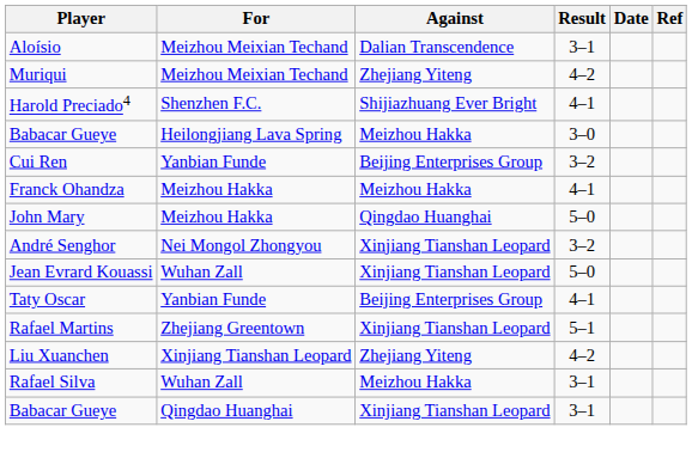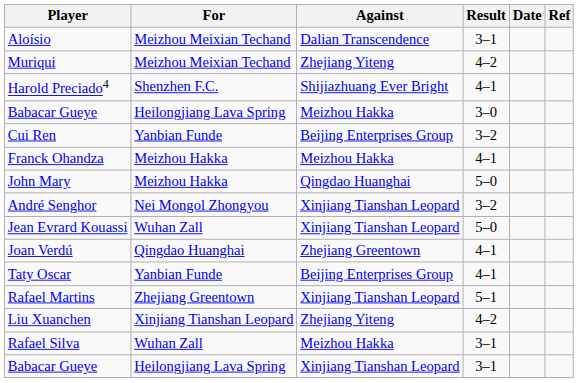 <table class="wikitable">
 <tr>
 <th>Player</th>
 <th>For</th>
 <th>Against</th>
 <th style="text-align:center">Result</th>
 <th>Date</th>
 <th>Ref</th>
 </tr>
 <tr>
 <td> <a href='#'>Aloísio</a></td>
 <td><a href='#'>Meizhou Meixian Techand</a></td>
 <td><a href='#'>Dalian Transcendence</a></td>
 <td align="center">3–1</td>
 <td></td>
 <td></td>
 </tr>
 <tr>
 <td> <a href='#'>Muriqui</a></td>
 <td><a href='#'>Meizhou Meixian Techand</a></td>
 <td><a href='#'>Zhejiang Yiteng</a></td>
 <td align="center">4–2</td>
 <td></td>
 <td></td>
 </tr>
 <tr>
 <td> <a href='#'>Harold Preciado</a><sup>4</sup></td>
 <td><a href='#'>Shenzhen F.C.</a></td>
 <td><a href='#'>Shijiazhuang Ever Bright</a></td>
 <td align="center">4–1</td>
 <td></td>
 <td></td>
 </tr>
 <tr>
 <td> <a href='#'>Babacar Gueye</a></td>
 <td><a href='#'>Heilongjiang Lava Spring</a></td>
 <td><a href='#'>Meizhou Hakka</a></td>
 <td align="center">3–0</td>
 <td></td>
 <td></td>
 </tr>
 <tr>
 <td> <a href='#'>Cui Ren</a></td>
 <td><a href='#'>Yanbian Funde</a></td>
 <td><a href='#'>Beijing Enterprises Group</a></td>
 <td align="center">3–2</td>
 <td></td>
 <td></td>
 </tr>
 <tr>
 <td> <a href='#'>Franck Ohandza</a></td>
 <td><a href='#'>Meizhou Hakka</a></td>
 <td><a href='#'>Meizhou Hakka</a></td>
 <td align="center">4–1</td>
 <td></td>
 <td></td>
 </tr>
 <tr>
 <td> <a href='#'>John Mary</a></td>
 <td><a href='#'>Meizhou Hakka</a></td>
 <td><a href='#'>Qingdao Huanghai</a></td>
 <td align="center">5–0</td>
 <td></td>
 <td></td>
 </tr>
 <tr>
 <td> <a href='#'>André Senghor</a></td>
 <td><a href='#'>Nei Mongol Zhongyou</a></td>
 <td><a href='#'>Xinjiang Tianshan Leopard</a></td>
 <td align="center">3–2</td>
 <td></td>
 <td></td>
 </tr>
 <tr>
 <td> <a href='#'>Jean Evrard Kouassi</a></td>
 <td><a href='#'>Wuhan Zall</a></td>
 <td><a href='#'>Xinjiang Tianshan Leopard</a></td>
 <td align="center">5–0</td>
 <td></td>
 <td></td>
 </tr>
 <tr>
+<td> <a href='#'>Joan Verdú</a></td>
+<td><a href='#'>Qingdao Huanghai</a></td>
+<td><a href='#'>Zhejiang Greentown</a></td>
+<td align="center">4–1</td>
+<td></td>
+<td></td>
+</tr>
+<tr>
 <td> <a href='#'>Taty Oscar</a></td>
 <td><a href='#'>Yanbian Funde</a></td>
 <td><a href='#'>Beijing Enterprises Group</a></td>
 <td align="center">4–1</td>
 <td></td>
 <td></td>
 </tr>
 <tr>
 <td> <a href='#'>Rafael Martins</a></td>
 <td><a href='#'>Zhejiang Greentown</a></td>
 <td><a href='#'>Xinjiang Tianshan Leopard</a></td>
 <td align="center">5–1</td>
 <td></td>
 <td></td>
 </tr>
 <tr>
 <td> <a href='#'>Liu Xuanchen</a></td>
 <td><a href='#'>Xinjiang Tianshan Leopard</a></td>
 <td><a href='#'>Zhejiang Yiteng</a></td>
 <td align="center">4–2</td>
 <td></td>
 <td></td>
 </tr>
 <tr>
 <td> <a href='#'>Rafael Silva</a></td>
 <td><a href='#'>Wuhan Zall</a></td>
 <td><a href='#'>Meizhou Hakka</a></td>
 <td align="center">3–1</td>
 <td></td>
 <td></td>
 </tr>
 <tr>
 <td> <a href='#'>Babacar Gueye</a></td>
-<td><a href='#'>Qingdao Huanghai</a></td>
+<td><a href='#'>Heilongjiang Lava Spring</a></td>
 <td><a href='#'>Xinjiang Tianshan Leopard</a></td>
 <td align="center">3–1</td>
 <td></td>
 <td></td>
 </tr>
 </table>
